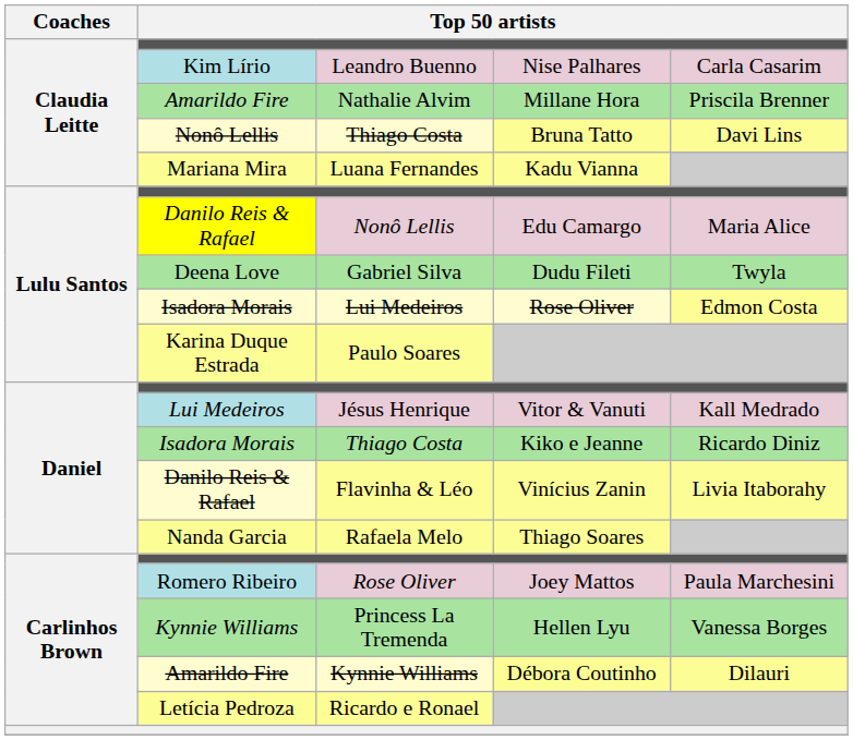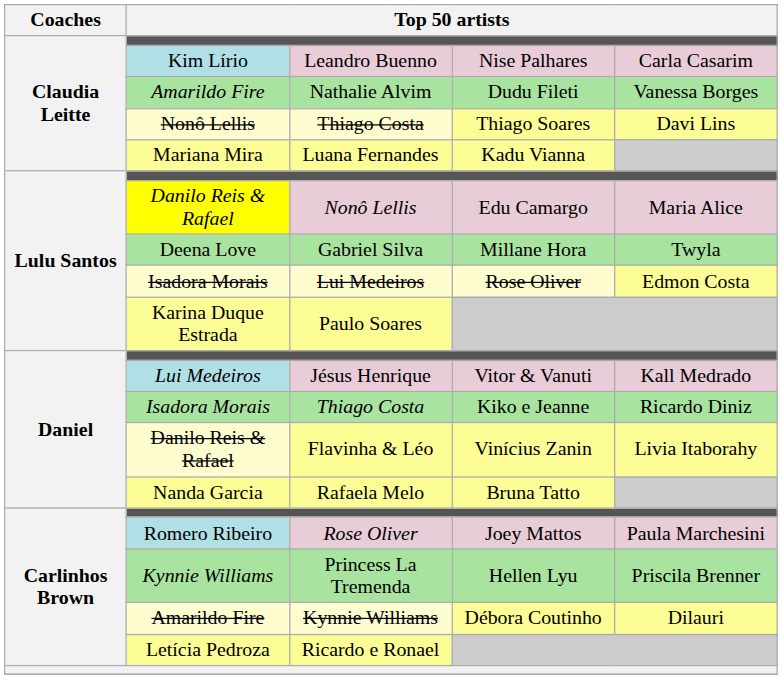 <table class="wikitable" style="text-align:center; width:100%;">
 <tr>
 <th width="15%">Coaches</th>
 <th width="85%" colspan=4>Top 50 artists</th>
 </tr>
 <tr>
 <th rowspan=5>Claudia Leitte</th>
 <td colspan=4 style="background:#555555;"></td>
 </tr>
 <tr>
 <td bgcolor="B0E0E6">Kim Lírio</td>
 <td width="20%" bgcolor="E8CCD7">Leandro Buenno</td>
 <td width="20%" bgcolor="E8CCD7">Nise Palhares</td>
 <td bgcolor="E8CCD7">Carla Casarim</td>
 </tr>
 <tr>
 <td bgcolor="A8E4A0"><em>Amarildo Fire</em></td>
 <td bgcolor="A8E4A0">Nathalie Alvim</td>
-<td bgcolor="A8E4A0">Millane Hora</td>
-<td bgcolor="A8E4A0">Priscila Brenner</td>
+<td bgcolor="A8E4A0">Dudu Fileti</td>
+<td bgcolor="A8E4A0">Vanessa Borges</td>
 </tr>
 <tr>
 <td bgcolor="FFFDD0"><s>Nonô Lellis</s></td>
 <td bgcolor="FFFDD0"><s>Thiago Costa</s></td>
-<td bgcolor="FDFD96">Bruna Tatto</td>
+<td bgcolor="FDFD96">Thiago Soares</td>
 <td bgcolor="FDFD96">Davi Lins</td>
 </tr>
 <tr>
 <td bgcolor="FDFD96">Mariana Mira</td>
 <td bgcolor="FDFD96">Luana Fernandes</td>
 <td bgcolor="FDFD96">Kadu Vianna</td>
 <td bgcolor="CCCCCC"></td>
 </tr>
 <tr>
 <th rowspan=5>Lulu Santos</th>
 <td colspan=4 style="background:#555555;"></td>
 </tr>
 <tr>
 <td bgcolor="FFFF00"><em>Danilo Reis & Rafael</em></td>
 <td bgcolor="E8CCD7"><em>Nonô Lellis</em></td>
 <td bgcolor="E8CCD7">Edu Camargo</td>
 <td bgcolor="E8CCD7">Maria Alice</td>
 </tr>
 <tr>
 <td bgcolor="A8E4A0">Deena Love</td>
 <td bgcolor="A8E4A0">Gabriel Silva</td>
-<td bgcolor="A8E4A0">Dudu Fileti</td>
+<td bgcolor="A8E4A0">Millane Hora</td>
 <td bgcolor="A8E4A0">Twyla</td>
 </tr>
 <tr>
 <td bgcolor="FFFDD0"><s>Isadora Morais</s></td>
 <td bgcolor="FFFDD0"><s>Lui Medeiros</s></td>
 <td bgcolor="FFFDD0"><s>Rose Oliver</s></td>
 <td bgcolor="FDFD96">Edmon Costa</td>
 </tr>
 <tr>
 <td bgcolor="FDFD96">Karina Duque Estrada</td>
 <td bgcolor="FDFD96">Paulo Soares</td>
 <td bgcolor="CCCCCC" colspan=2></td>
 </tr>
 <tr>
 <th rowspan="5">Daniel</th>
 <td colspan="4" style="background:#555555;"></td>
 </tr>
 <tr>
 <td width="20%" bgcolor="B0E0E6"><em>Lui Medeiros</em></td>
 <td bgcolor="E8CCD7">Jésus Henrique</td>
 <td bgcolor="E8CCD7">Vitor & Vanuti</td>
 <td width="20%" bgcolor="E8CCD7">Kall Medrado</td>
 </tr>
 <tr>
 <td bgcolor="A8E4A0"><em>Isadora Morais</em></td>
 <td bgcolor="A8E4A0"><em>Thiago Costa</em></td>
 <td bgcolor="A8E4A0">Kiko e Jeanne</td>
 <td bgcolor="A8E4A0">Ricardo Diniz</td>
 </tr>
 <tr>
 <td bgcolor="FFFDD0"><s>Danilo Reis & Rafael</s></td>
 <td bgcolor="FDFD96">Flavinha & Léo</td>
 <td bgcolor="FDFD96">Vinícius Zanin</td>
 <td bgcolor="FDFD96">Livia Itaborahy</td>
 </tr>
 <tr>
 <td bgcolor="FDFD96">Nanda Garcia</td>
 <td bgcolor="FDFD96">Rafaela Melo</td>
-<td bgcolor="FDFD96">Thiago Soares</td>
+<td bgcolor="FDFD96">Bruna Tatto</td>
 <td bgcolor="CCCCCC"></td>
 </tr>
 <tr>
 <th rowspan=5>Carlinhos Brown</th>
 <td colspan=4 style="background:#555555;"></td>
 </tr>
 <tr>
 <td bgcolor="B0E0E6">Romero Ribeiro</td>
 <td bgcolor="E8CCD7"><em>Rose Oliver</em></td>
 <td bgcolor="E8CCD7">Joey Mattos</td>
 <td bgcolor="E8CCD7">Paula Marchesini</td>
 </tr>
 <tr>
 <td bgcolor="A8E4A0"><em>Kynnie Williams</em></td>
 <td bgcolor="A8E4A0">Princess La Tremenda</td>
 <td bgcolor="A8E4A0">Hellen Lyu</td>
-<td bgcolor="A8E4A0">Vanessa Borges</td>
+<td bgcolor="A8E4A0">Priscila Brenner</td>
 </tr>
 <tr>
 <td bgcolor="FFFDD0"><s>Amarildo Fire</s></td>
 <td bgcolor="FFFDD0"><s>Kynnie Williams</s></td>
 <td bgcolor="FDFD96">Débora Coutinho</td>
 <td bgcolor="FDFD96">Dilauri</td>
 </tr>
 <tr>
 <td bgcolor="FDFD96">Letícia Pedroza</td>
 <td bgcolor="FDFD96">Ricardo e Ronael</td>
 <td bgcolor="CCCCCC" colspan=2></td>
 </tr>
 <tr>
 <th colspan="7" style="font-size:90%; line-height:12px;"></th>
 </tr>
 <tr>
 </tr>
 </table>
